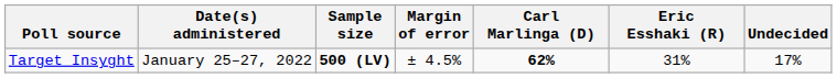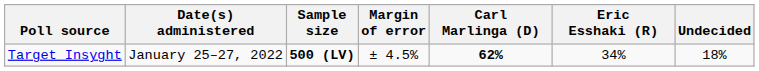 <table class="wikitable" style="font-size:90%;text-align:center;">
 <tr valign=bottom>
 <th>Poll source</th>
 <th>Date(s)<br>administered</th>
 <th>Sample<br>size</th>
 <th>Margin<br>of error</th>
 <th style="width:100px;">Carl<br>Marlinga (D)</th>
 <th style="width:100px;">Eric<br>Esshaki (R)</th>
 <th>Undecided</th>
 </tr>
 <tr>
 <td style="text-align:left;"><a href='#'>Target Insyght</a></td>
 <td>January 25–27, 2022</td>
 <td><strong>500 (LV)</strong></td>
 <td>± 4.5%</td>
 <td><strong>62%</strong></td>
-<td>31%</td>
-<td>17%</td>
+<td>34%</td>
+<td>18%</td>
 </tr>
 </table>
